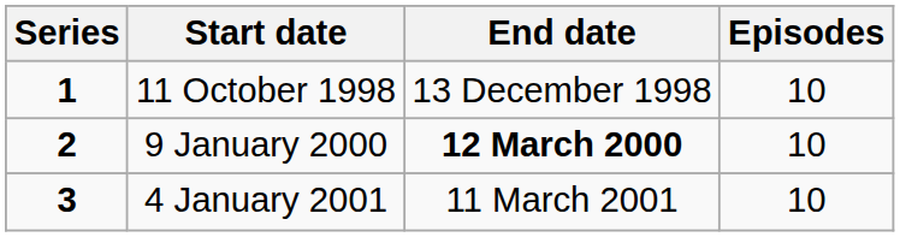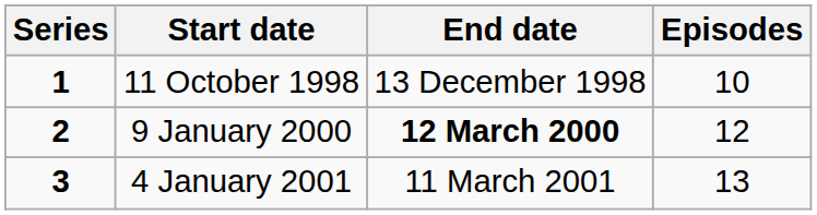 <table class="wikitable" style="text-align:center;">
 <tr>
 <th>Series</th>
 <th>Start date</th>
 <th>End date</th>
 <th>Episodes</th>
 </tr>
 <tr>
 <td><strong>1</strong></td>
 <td>11 October 1998</td>
 <td>13 December 1998</td>
 <td>10</td>
 </tr>
 <tr>
 <td><strong>2</strong></td>
 <td>9 January 2000</td>
 <td><strong>12 March 2000</strong></td>
-<td>10</td>
+<td>12</td>
 </tr>
 <tr>
 <td><strong>3</strong></td>
 <td>4 January 2001</td>
 <td>11 March 2001</td>
-<td>10</td>
+<td>13</td>
 </tr>
 </table>
